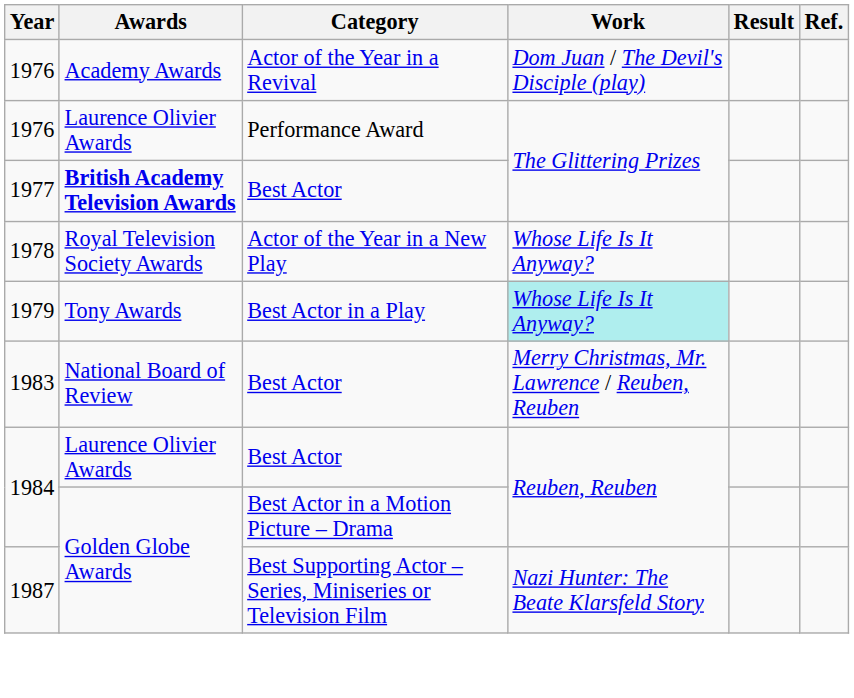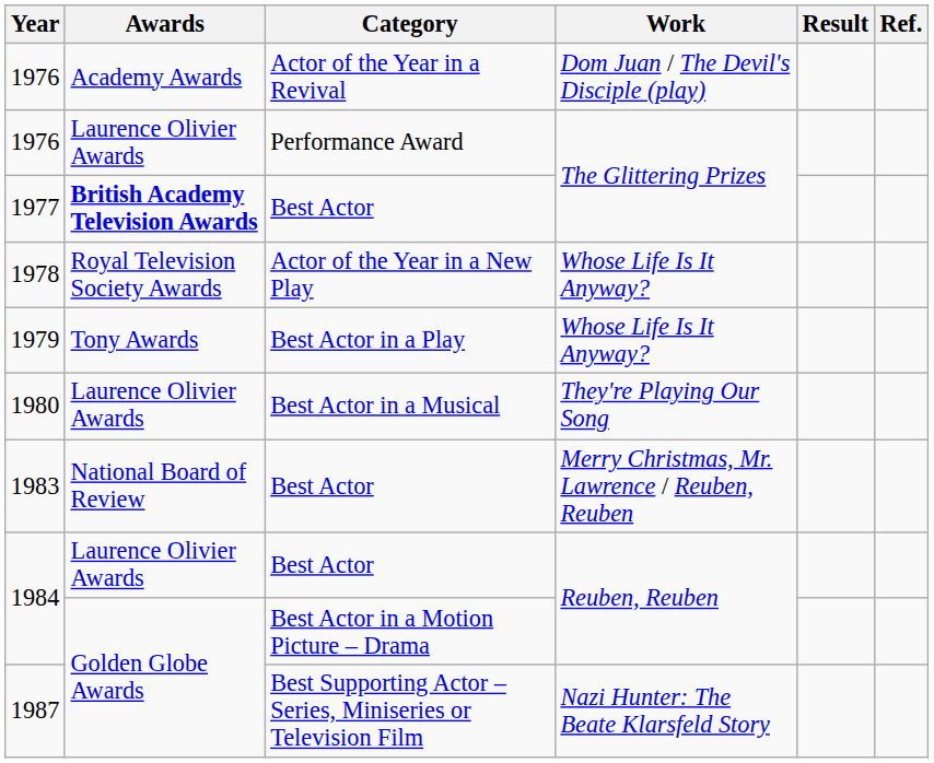 <table class="wikitable">
 <tr>
 <th>Year</th>
 <th>Awards</th>
 <th>Category</th>
 <th>Work</th>
 <th>Result</th>
 <th>Ref.</th>
 </tr>
 <tr>
 <td>1976</td>
 <td><a href='#'>Academy Awards</a></td>
 <td><a href='#'>Actor of the Year in a Revival</a></td>
 <td><a href='#'><em>Dom Juan</em></a> / <a href='#'><em>The Devil's Disciple (play)</em></a></td>
 <td></td>
 <td></td>
 </tr>
 <tr>
 <td>1976</td>
 <td><a href='#'>Laurence Olivier Awards</a></td>
 <td>Performance Award</td>
 <td rowspan="2"><a href='#'><em>The Glittering Prizes</em></a></td>
 <td></td>
 <td></td>
 </tr>
 <tr>
 <td>1977</td>
 <td><strong><a href='#'>British Academy Television Awards</a></strong></td>
 <td><a href='#'>Best Actor</a></td>
 <td></td>
 <td></td>
 </tr>
 <tr>
 <td>1978</td>
 <td><a href='#'>Royal Television Society  Awards</a></td>
 <td><a href='#'>Actor of the Year in a New Play</a></td>
 <td><a href='#'><em>Whose Life Is It Anyway?</em></a></td>
 <td></td>
 <td></td>
 </tr>
 <tr>
 <td>1979</td>
 <td><a href='#'>Tony Awards</a></td>
 <td><a href='#'>Best Actor in a Play</a></td>
-<td style="background: paleturquoise;"><a href='#'><em>Whose Life Is It Anyway?</em></a></td>
+<td><a href='#'><em>Whose Life Is It Anyway?</em></a></td>
+<td></td>
+<td></td>
+</tr>
+<tr>
+<td>1980</td>
+<td><a href='#'>Laurence Olivier Awards</a></td>
+<td><a href='#'>Best Actor in a Musical</a></td>
+<td><a href='#'><em>They're Playing Our Song</em></a></td>
 <td></td>
 <td></td>
 </tr>
 <tr>
 <td>1983</td>
 <td><a href='#'>National Board of Review</a></td>
 <td><a href='#'>Best Actor</a></td>
 <td><a href='#'><em>Merry Christmas, Mr. Lawrence</em></a> / <a href='#'><em>Reuben, Reuben</em></a></td>
 <td></td>
 <td></td>
 </tr>
 <tr>
 <td rowspan="2">1984</td>
 <td><a href='#'>Laurence Olivier Awards</a></td>
 <td><a href='#'>Best Actor</a></td>
 <td rowspan="2"><a href='#'><em>Reuben, Reuben</em></a></td>
 <td></td>
 <td></td>
 </tr>
 <tr>
 <td rowspan="2"><a href='#'>Golden Globe Awards</a></td>
 <td><a href='#'>Best Actor in a Motion Picture – Drama</a></td>
 <td></td>
 <td></td>
 </tr>
 <tr>
 <td>1987</td>
 <td><a href='#'>Best Supporting Actor – Series, Miniseries or Television Film</a></td>
 <td><a href='#'><em>Nazi Hunter: The Beate Klarsfeld Story</em></a></td>
 <td></td>
 <td></td>
 </tr>
 </table>
